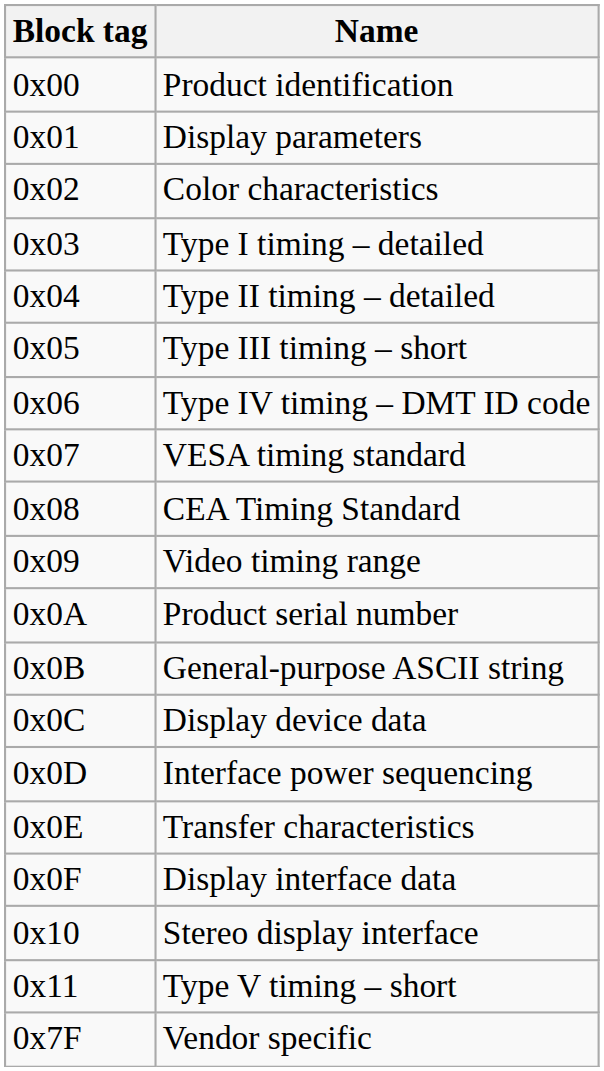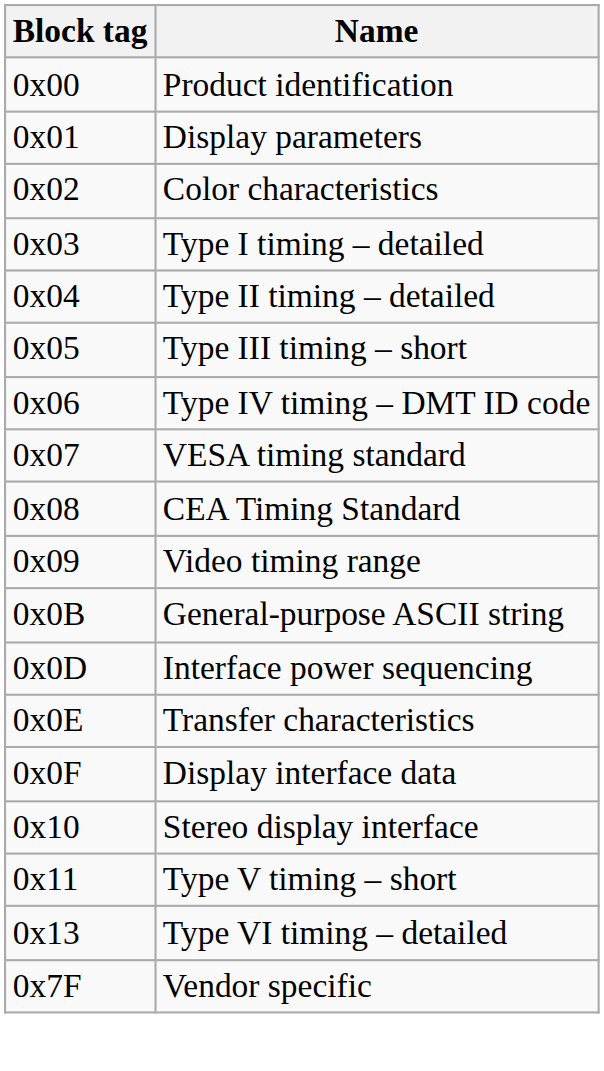 <table class=wikitable>
 <tr>
 <th>Block tag</th>
 <th>Name</th>
 </tr>
 <tr>
 <td>0x00</td>
 <td>Product identification</td>
 </tr>
 <tr>
 <td>0x01</td>
 <td>Display parameters</td>
 </tr>
 <tr>
 <td>0x02</td>
 <td>Color characteristics</td>
 </tr>
 <tr>
 <td>0x03</td>
 <td>Type I timing – detailed</td>
 </tr>
 <tr>
 <td>0x04</td>
 <td>Type II timing – detailed</td>
 </tr>
 <tr>
 <td>0x05</td>
 <td>Type III timing – short</td>
 </tr>
 <tr>
 <td>0x06</td>
 <td>Type IV timing – DMT ID code</td>
 </tr>
 <tr>
 <td>0x07</td>
 <td>VESA timing standard</td>
 </tr>
 <tr>
 <td>0x08</td>
 <td>CEA Timing Standard</td>
 </tr>
 <tr>
 <td>0x09</td>
 <td>Video timing range</td>
 </tr>
 <tr>
-<td>0x0A</td>
-<td>Product serial number</td>
-</tr>
-<tr>
 <td>0x0B</td>
 <td>General-purpose ASCII string</td>
-</tr>
-<tr>
-<td>0x0C</td>
-<td>Display device data</td>
 </tr>
 <tr>
 <td>0x0D</td>
 <td>Interface power sequencing</td>
 </tr>
 <tr>
 <td>0x0E</td>
 <td>Transfer characteristics</td>
 </tr>
 <tr>
 <td>0x0F</td>
 <td>Display interface data</td>
 </tr>
 <tr>
 <td>0x10</td>
 <td>Stereo display interface</td>
 </tr>
 <tr>
 <td>0x11</td>
 <td>Type V timing – short</td>
 </tr>
 <tr>
+<td>0x13</td>
+<td>Type VI timing – detailed</td>
+</tr>
+<tr>
 <td>0x7F</td>
 <td>Vendor specific</td>
 </tr>
 </table>
